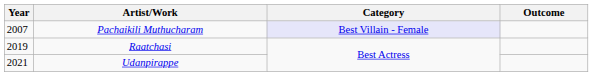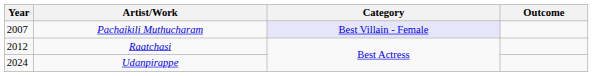 <table class="wikitable" style="width:70%;">
 <tr>
 <th width=5%>Year</th>
 <th style="width:40%;">Artist/Work</th>
 <th style="width:40%;">Category</th>
 <th style="width:15%;">Outcome</th>
 </tr>
 <tr>
 <td style="text-align:left;">2007</td>
 <td style="text-align:center;"><em><a href='#'>Pachaikili Muthucharam</a></em></td>
 <td style="background: lavender; text-align:center;"><a href='#'>Best Villain - Female</a></td>
 <td></td>
 </tr>
 <tr>
-<td style="text-align:left;">2019</td>
+<td style="text-align:left;">2012</td>
 <td style="text-align:center;"><em><a href='#'>Raatchasi</a></em></td>
 <td rowspan="2" style="text-align:center;"><a href='#'>Best Actress</a></td>
 <td></td>
 </tr>
 <tr>
-<td style="text-align:left;">2021</td>
+<td style="text-align:left;">2024</td>
 <td style="text-align:center;"><em><a href='#'>Udanpirappe</a></em></td>
 <td></td>
 </tr>
 </table>
